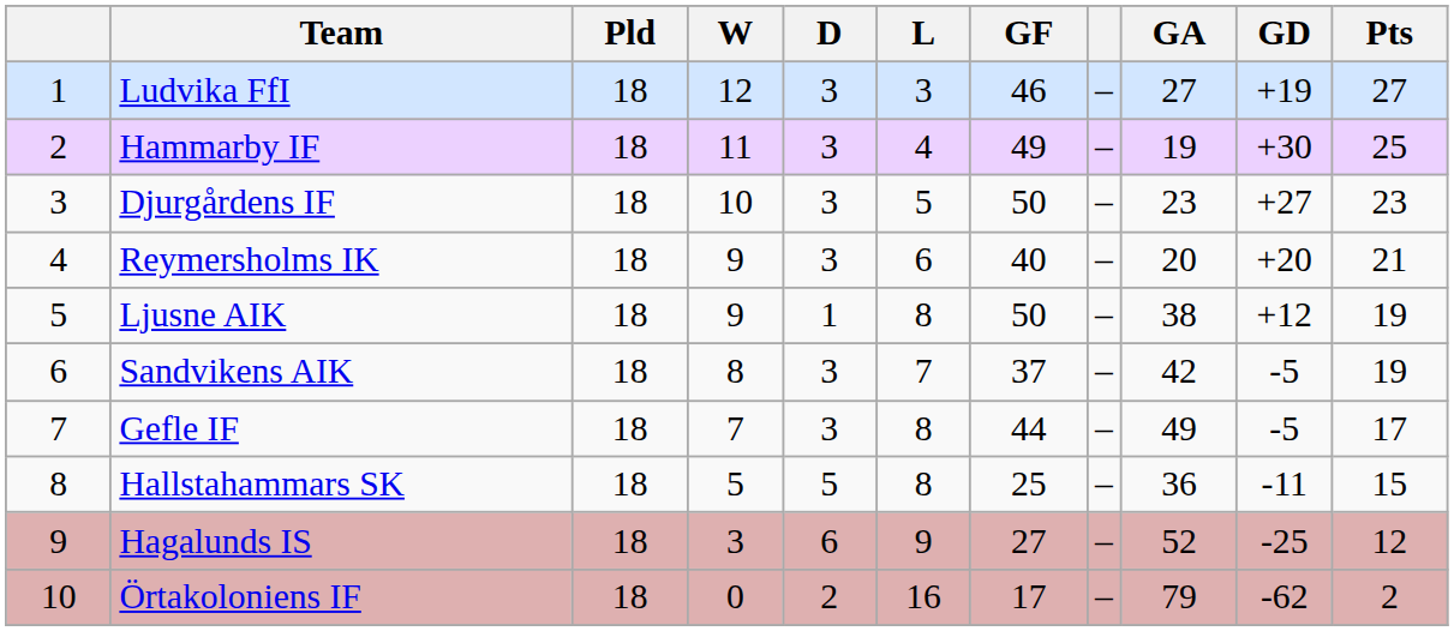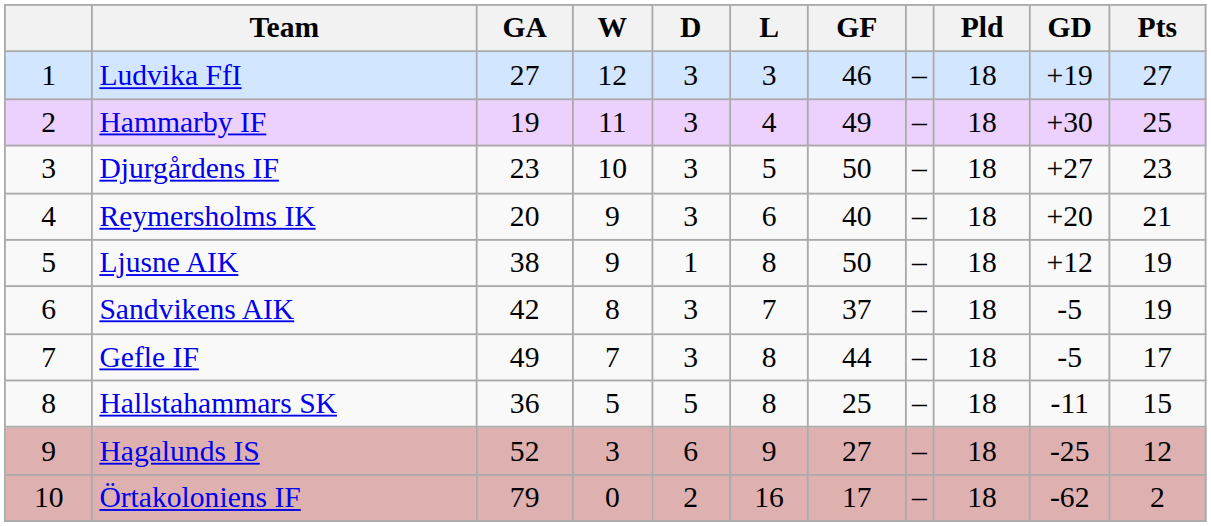 <table class="wikitable" style="text-align: center;">
 <tr>
 <th style="width: 40px;"></th>
 <th style="width: 200px;">Team</th>
-<th style="width: 45px;">Pld</th>
+<th style="width: 45px;">GA</th>
 <th style="width: 35px;">W</th>
 <th style="width: 35px;">D</th>
 <th style="width: 35px;">L</th>
 <th style="width: 45px;">GF</th>
 <th></th>
-<th style="width: 45px;">GA</th>
+<th style="width: 45px;">Pld</th>
 <th style="width: 35px;">GD</th>
 <th style="width: 45px;">Pts</th>
 </tr>
 <tr style="background: #d2e6ff">
 <td>1</td>
 <td style="text-align: left;"><a href='#'>Ludvika FfI</a></td>
-<td>18</td>
+<td>27</td>
 <td>12</td>
 <td>3</td>
 <td>3</td>
 <td>46</td>
 <td>–</td>
-<td>27</td>
+<td>18</td>
 <td>+19</td>
 <td>27</td>
 </tr>
 <tr style="background: #ecd1ff">
 <td>2</td>
 <td style="text-align: left;"><a href='#'>Hammarby IF</a></td>
-<td>18</td>
+<td>19</td>
 <td>11</td>
 <td>3</td>
 <td>4</td>
 <td>49</td>
 <td>–</td>
-<td>19</td>
+<td>18</td>
 <td>+30</td>
 <td>25</td>
 </tr>
 <tr>
 <td>3</td>
 <td style="text-align: left;"><a href='#'>Djurgårdens IF</a></td>
-<td>18</td>
+<td>23</td>
 <td>10</td>
 <td>3</td>
 <td>5</td>
 <td>50</td>
 <td>–</td>
-<td>23</td>
+<td>18</td>
 <td>+27</td>
 <td>23</td>
 </tr>
 <tr>
 <td>4</td>
 <td style="text-align: left;"><a href='#'>Reymersholms IK</a></td>
-<td>18</td>
+<td>20</td>
 <td>9</td>
 <td>3</td>
 <td>6</td>
 <td>40</td>
 <td>–</td>
-<td>20</td>
+<td>18</td>
 <td>+20</td>
 <td>21</td>
 </tr>
 <tr>
 <td>5</td>
 <td style="text-align: left;"><a href='#'>Ljusne AIK</a></td>
-<td>18</td>
+<td>38</td>
 <td>9</td>
 <td>1</td>
 <td>8</td>
 <td>50</td>
 <td>–</td>
-<td>38</td>
+<td>18</td>
 <td>+12</td>
 <td>19</td>
 </tr>
 <tr>
 <td>6</td>
 <td style="text-align: left;"><a href='#'>Sandvikens AIK</a></td>
-<td>18</td>
+<td>42</td>
 <td>8</td>
 <td>3</td>
 <td>7</td>
 <td>37</td>
 <td>–</td>
-<td>42</td>
+<td>18</td>
 <td>-5</td>
 <td>19</td>
 </tr>
 <tr>
 <td>7</td>
 <td style="text-align: left;"><a href='#'>Gefle IF</a></td>
-<td>18</td>
+<td>49</td>
 <td>7</td>
 <td>3</td>
 <td>8</td>
 <td>44</td>
 <td>–</td>
-<td>49</td>
+<td>18</td>
 <td>-5</td>
 <td>17</td>
 </tr>
 <tr>
 <td>8</td>
 <td style="text-align: left;"><a href='#'>Hallstahammars SK</a></td>
-<td>18</td>
+<td>36</td>
 <td>5</td>
 <td>5</td>
 <td>8</td>
 <td>25</td>
 <td>–</td>
-<td>36</td>
+<td>18</td>
 <td>-11</td>
 <td>15</td>
 </tr>
 <tr style="background: #deb0b0">
 <td>9</td>
 <td style="text-align: left;"><a href='#'>Hagalunds IS</a></td>
-<td>18</td>
+<td>52</td>
 <td>3</td>
 <td>6</td>
 <td>9</td>
 <td>27</td>
 <td>–</td>
-<td>52</td>
+<td>18</td>
 <td>-25</td>
 <td>12</td>
 </tr>
 <tr style="background: #deb0b0">
 <td>10</td>
 <td style="text-align: left;"><a href='#'>Örtakoloniens IF</a></td>
-<td>18</td>
+<td>79</td>
 <td>0</td>
 <td>2</td>
 <td>16</td>
 <td>17</td>
 <td>–</td>
-<td>79</td>
+<td>18</td>
 <td>-62</td>
 <td>2</td>
 </tr>
 </table>
